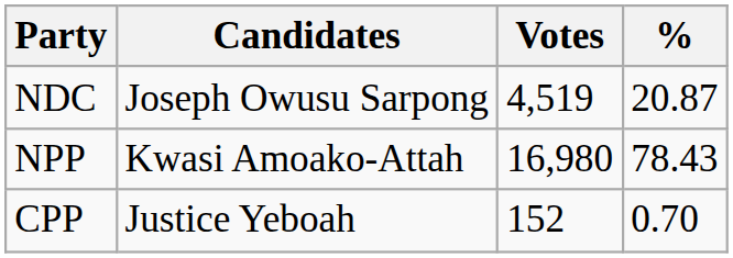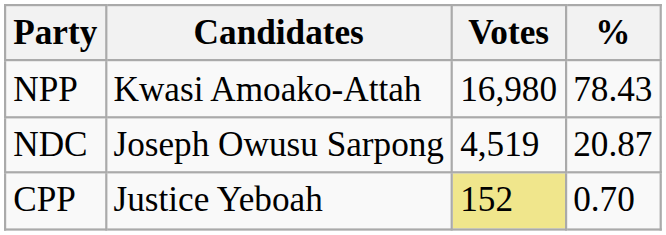 <table class="wikitable">
 <tr>
 <th>Party</th>
 <th>Candidates</th>
 <th>Votes</th>
 <th>%</th>
 </tr>
 <tr>
+<td>NPP</td>
+<td>Kwasi Amoako-Attah</td>
+<td>16,980</td>
+<td>78.43</td>
+</tr>
+<tr>
 <td>NDC</td>
 <td>Joseph Owusu Sarpong</td>
 <td>4,519</td>
 <td>20.87</td>
 </tr>
 <tr>
-<td>NPP</td>
-<td>Kwasi Amoako-Attah</td>
-<td>16,980</td>
-<td>78.43</td>
-</tr>
-<tr>
 <td>CPP</td>
 <td>Justice Yeboah</td>
-<td>152</td>
+<td style="background: khaki;">152</td>
 <td>0.70</td>
 </tr>
 </table>
